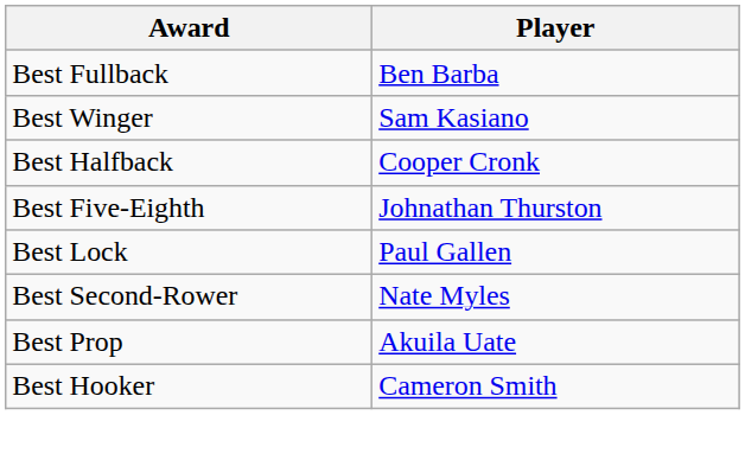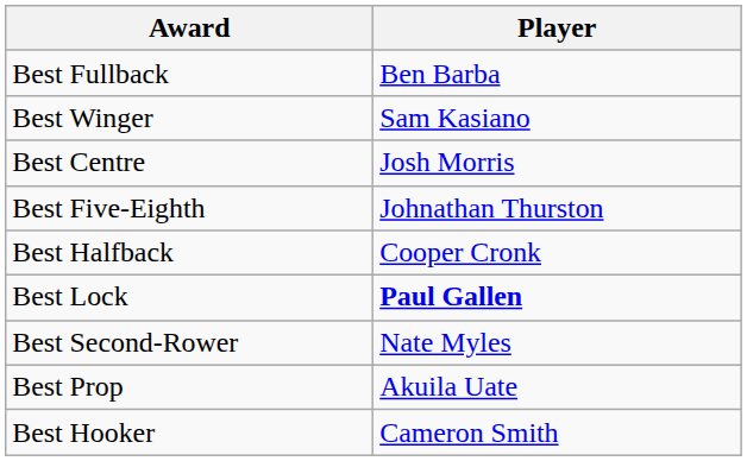 <table class="wikitable">
 <tr>
 <th width=200>Award</th>
 <th width=200 abbr="Player">Player</th>
 </tr>
 <tr>
 <td>Best Fullback</td>
 <td> <a href='#'>Ben Barba</a></td>
 </tr>
 <tr>
 <td>Best Winger</td>
 <td> <a href='#'>Sam Kasiano</a></td>
 </tr>
 <tr>
-<td>Best Halfback</td>
-<td> <a href='#'>Cooper Cronk</a></td>
+<td>Best Centre</td>
+<td> <a href='#'>Josh Morris</a></td>
 </tr>
 <tr>
 <td>Best Five-Eighth</td>
 <td> <a href='#'>Johnathan Thurston</a></td>
 </tr>
 <tr>
+<td>Best Halfback</td>
+<td> <a href='#'>Cooper Cronk</a></td>
+</tr>
+<tr>
 <td>Best Lock</td>
-<td> <a href='#'>Paul Gallen</a></td>
+<td><strong> <a href='#'>Paul Gallen</a></strong></td>
 </tr>
 <tr>
 <td>Best Second-Rower</td>
 <td> <a href='#'>Nate Myles</a></td>
 </tr>
 <tr>
 <td>Best Prop</td>
 <td> <a href='#'>Akuila Uate</a></td>
 </tr>
 <tr>
 <td>Best Hooker</td>
 <td> <a href='#'>Cameron Smith</a></td>
 </tr>
 </table>
